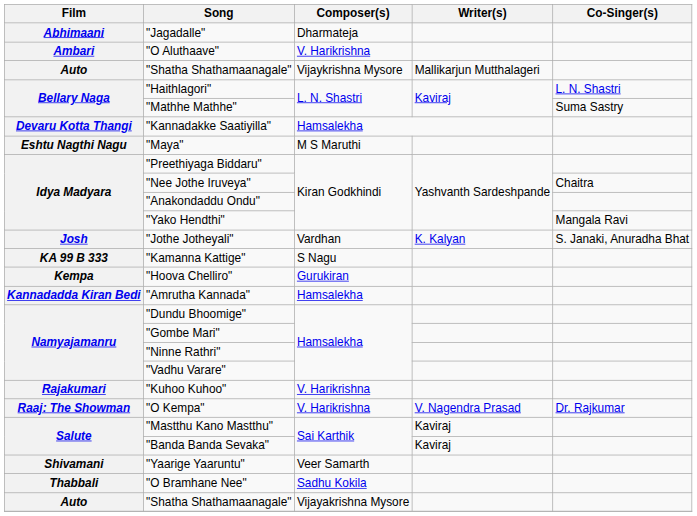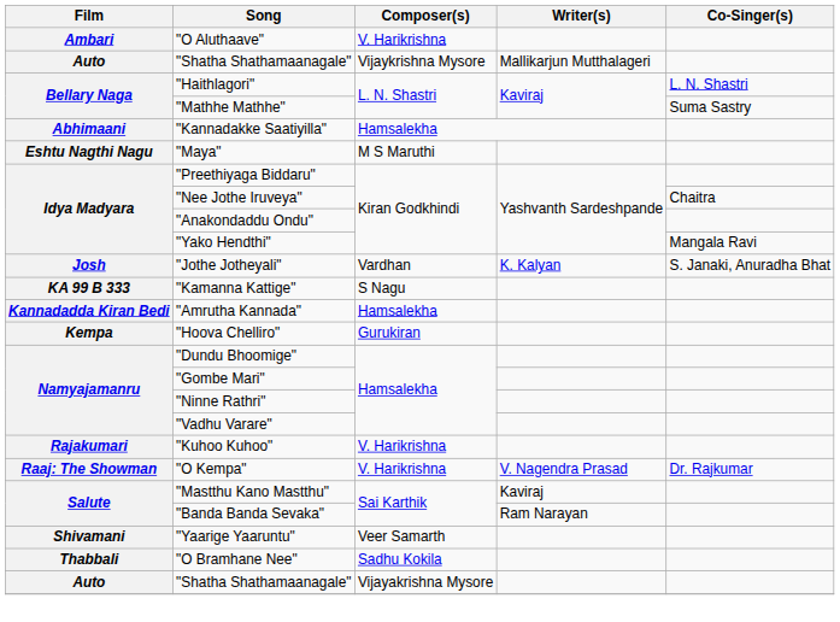 <table class="wikitable">
 <tr>
 <th>Film</th>
 <th>Song</th>
 <th>Composer(s)</th>
 <th>Writer(s)</th>
 <th>Co-Singer(s)</th>
-</tr>
-<tr>
-<th><em><a href='#'>Abhimaani</a></em></th>
-<td>"Jagadalle"</td>
-<td>Dharmateja</td>
-<td></td>
-<td></td>
 </tr>
 <tr>
 <th><a href='#'><em>Ambari</em></a></th>
 <td>"O Aluthaave"</td>
 <td><a href='#'>V. Harikrishna</a></td>
 <td></td>
 <td></td>
 </tr>
 <tr>
 <th><em>Auto</em></th>
 <td>"Shatha Shathamaanagale"</td>
 <td>Vijaykrishna Mysore</td>
 <td>Mallikarjun Mutthalageri</td>
 <td></td>
 </tr>
 <tr>
 <th rowspan="2"><em><a href='#'>Bellary Naga</a></em></th>
 <td>"Haithlagori"</td>
 <td rowspan="2"><a href='#'>L. N. Shastri</a></td>
 <td rowspan="2"><a href='#'>Kaviraj</a></td>
 <td><a href='#'>L. N. Shastri</a></td>
 </tr>
 <tr>
 <td>"Mathhe Mathhe"</td>
 <td>Suma Sastry</td>
 </tr>
 <tr>
-<th><a href='#'><em>Devaru Kotta Thangi</em></a></th>
+<th><em><a href='#'>Abhimaani</a></em></th>
 <td>"Kannadakke Saatiyilla"</td>
 <td colspan="2"><a href='#'>Hamsalekha</a></td>
 <td></td>
 </tr>
 <tr>
 <th><em>Eshtu Nagthi Nagu</em></th>
 <td>"Maya"</td>
 <td>M S Maruthi</td>
 <td></td>
 <td></td>
 </tr>
 <tr>
 <th rowspan="4"><em>Idya Madyara</em></th>
 <td>"Preethiyaga Biddaru"</td>
 <td rowspan="4">Kiran Godkhindi</td>
 <td rowspan="4">Yashvanth Sardeshpande</td>
 <td></td>
 </tr>
 <tr>
 <td>"Nee Jothe Iruveya"</td>
 <td>Chaitra</td>
 </tr>
 <tr>
 <td>"Anakondaddu Ondu"</td>
 <td></td>
 </tr>
 <tr>
 <td>"Yako Hendthi"</td>
 <td>Mangala Ravi</td>
 </tr>
 <tr>
 <th><em><a href='#'>Josh</a></em></th>
 <td>"Jothe Jotheyali"</td>
 <td>Vardhan</td>
 <td><a href='#'>K. Kalyan</a></td>
 <td>S. Janaki, Anuradha Bhat</td>
 </tr>
 <tr>
 <th><em>KA 99 B 333</em></th>
 <td>"Kamanna Kattige"</td>
 <td>S Nagu</td>
 <td></td>
 <td></td>
 </tr>
 <tr>
-<th><em>Kempa</em></th>
-<td>"Hoova Chelliro"</td>
-<td><a href='#'>Gurukiran</a></td>
+<th><em><a href='#'>Kannadadda Kiran Bedi</a></em></th>
+<td>"Amrutha Kannada"</td>
+<td><a href='#'>Hamsalekha</a></td>
 <td></td>
 <td></td>
 </tr>
 <tr>
-<th><em><a href='#'>Kannadadda Kiran Bedi</a></em></th>
-<td>"Amrutha Kannada"</td>
-<td><a href='#'>Hamsalekha</a></td>
+<th><em>Kempa</em></th>
+<td>"Hoova Chelliro"</td>
+<td><a href='#'>Gurukiran</a></td>
 <td></td>
 <td></td>
 </tr>
 <tr>
 <th rowspan="4"><em><a href='#'>Namyajamanru</a></em></th>
 <td>"Dundu Bhoomige"</td>
 <td rowspan="4"><a href='#'>Hamsalekha</a></td>
 <td></td>
 <td></td>
 </tr>
 <tr>
 <td>"Gombe Mari"</td>
 <td></td>
 <td></td>
 </tr>
 <tr>
 <td>"Ninne Rathri"</td>
 <td></td>
 <td></td>
 </tr>
 <tr>
 <td>"Vadhu Varare"</td>
 <td></td>
 <td></td>
 </tr>
 <tr>
 <th><a href='#'><em>Rajakumari</em></a></th>
 <td>"Kuhoo Kuhoo"</td>
 <td><a href='#'>V. Harikrishna</a></td>
 <td></td>
 <td></td>
 </tr>
 <tr>
 <th><em><a href='#'>Raaj: The Showman</a></em></th>
 <td>"O Kempa"</td>
 <td><a href='#'>V. Harikrishna</a></td>
 <td><a href='#'>V. Nagendra Prasad</a></td>
 <td><a href='#'>Dr. Rajkumar</a></td>
 </tr>
 <tr>
 <th rowspan="2"><em><a href='#'>Salute</a></em></th>
 <td>"Mastthu Kano Mastthu"</td>
 <td rowspan="2"><a href='#'>Sai Karthik</a></td>
 <td>Kaviraj</td>
 <td></td>
 </tr>
 <tr>
 <td>"Banda Banda Sevaka"</td>
-<td>Kaviraj</td>
+<td>Ram Narayan</td>
 <td></td>
 </tr>
 <tr>
 <th><em>Shivamani</em></th>
 <td>"Yaarige Yaaruntu"</td>
 <td>Veer Samarth</td>
 <td></td>
 <td></td>
 </tr>
 <tr>
 <th><em>Thabbali</em></th>
 <td>"O Bramhane Nee"</td>
 <td><a href='#'>Sadhu Kokila</a></td>
 <td></td>
 <td></td>
 </tr>
 <tr>
 <th><em>Auto</em></th>
 <td>"Shatha Shathamaanagale"</td>
 <td>Vijayakrishna Mysore</td>
 <td></td>
 <td></td>
 </tr>
 <tr>
 </tr>
 </table>
